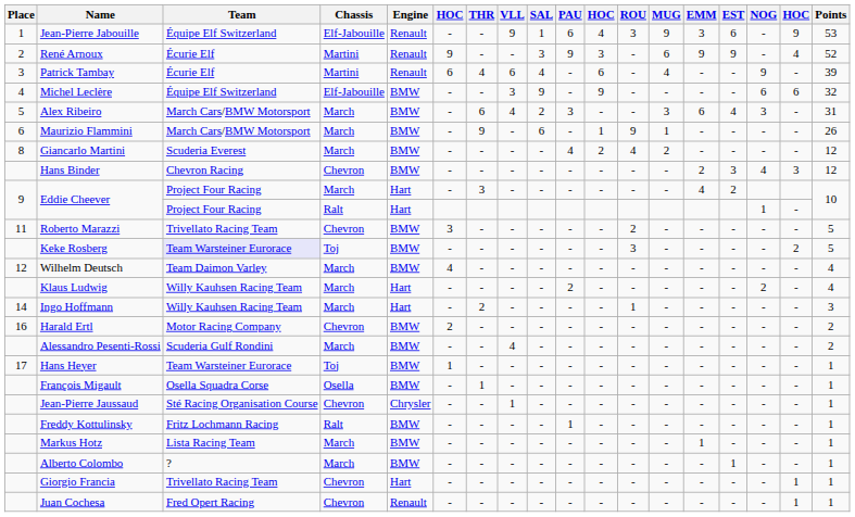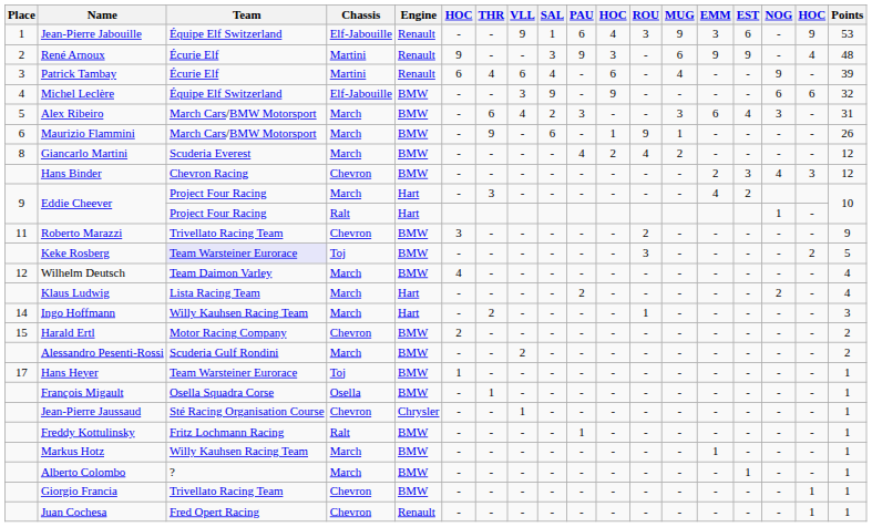 <table class="wikitable" style="font-size: 85%; text-align:center">
 <tr>
 <th>Place</th>
 <th>Name</th>
 <th>Team</th>
 <th>Chassis</th>
 <th>Engine</th>
 <th><a href='#'>HOC</a><br></th>
 <th><a href='#'>THR</a><br></th>
 <th><a href='#'>VLL</a><br></th>
 <th><a href='#'>SAL</a><br></th>
 <th><a href='#'>PAU</a><br></th>
 <th><a href='#'>HOC</a><br></th>
 <th><a href='#'>ROU</a><br></th>
 <th><a href='#'>MUG</a><br></th>
 <th><a href='#'>EMM</a><br></th>
 <th><a href='#'>EST</a><br></th>
 <th><a href='#'>NOG</a><br></th>
 <th><a href='#'>HOC</a><br></th>
 <th>Points</th>
 </tr>
 <tr>
 <td>1</td>
 <td align="left"> <a href='#'>Jean-Pierre Jabouille</a></td>
 <td align="left"><a href='#'>Équipe Elf Switzerland</a></td>
 <td align="left"><a href='#'>Elf-Jabouille</a></td>
 <td align="left"><a href='#'>Renault</a></td>
 <td>-</td>
 <td>-</td>
 <td>9</td>
 <td>1</td>
 <td>6</td>
 <td>4</td>
 <td>3</td>
 <td>9</td>
 <td>3</td>
 <td>6</td>
 <td>-</td>
 <td>9</td>
 <td>53</td>
 </tr>
 <tr>
 <td>2</td>
 <td align="left"> <a href='#'>René Arnoux</a></td>
 <td align="left"><a href='#'>Écurie Elf</a></td>
 <td align="left"><a href='#'>Martini</a></td>
 <td align="left"><a href='#'>Renault</a></td>
 <td>9</td>
 <td>-</td>
 <td>-</td>
 <td>3</td>
 <td>9</td>
 <td>3</td>
 <td>-</td>
 <td>6</td>
 <td>9</td>
 <td>9</td>
 <td>-</td>
 <td>4</td>
-<td>52</td>
+<td>48</td>
 </tr>
 <tr>
 <td>3</td>
 <td align="left"> <a href='#'>Patrick Tambay</a></td>
 <td align="left"><a href='#'>Écurie Elf</a></td>
 <td align="left"><a href='#'>Martini</a></td>
 <td align="left"><a href='#'>Renault</a></td>
 <td>6</td>
 <td>4</td>
 <td>6</td>
 <td>4</td>
 <td>-</td>
 <td>6</td>
 <td>-</td>
 <td>4</td>
 <td>-</td>
 <td>-</td>
 <td>9</td>
 <td>-</td>
 <td>39</td>
 </tr>
 <tr>
 <td>4</td>
 <td align="left"> <a href='#'>Michel Leclère</a></td>
 <td align="left"><a href='#'>Équipe Elf Switzerland</a></td>
 <td align="left"><a href='#'>Elf-Jabouille</a></td>
 <td align="left"><a href='#'>BMW</a></td>
 <td>-</td>
 <td>-</td>
 <td>3</td>
 <td>9</td>
 <td>-</td>
 <td>9</td>
 <td>-</td>
 <td>-</td>
 <td>-</td>
 <td>-</td>
 <td>6</td>
 <td>6</td>
 <td>32</td>
 </tr>
 <tr>
 <td>5</td>
 <td align="left"> <a href='#'>Alex Ribeiro</a></td>
 <td align="left"><a href='#'>March Cars</a>/<a href='#'>BMW Motorsport</a></td>
 <td align="left"><a href='#'>March</a></td>
 <td align="left"><a href='#'>BMW</a></td>
 <td>-</td>
 <td>6</td>
 <td>4</td>
 <td>2</td>
 <td>3</td>
 <td>-</td>
 <td>-</td>
 <td>3</td>
 <td>6</td>
 <td>4</td>
 <td>3</td>
 <td>-</td>
 <td>31</td>
 </tr>
 <tr>
 <td>6</td>
 <td align="left"> <a href='#'>Maurizio Flammini</a></td>
 <td align="left"><a href='#'>March Cars</a>/<a href='#'>BMW Motorsport</a></td>
 <td align="left"><a href='#'>March</a></td>
 <td align="left"><a href='#'>BMW</a></td>
 <td>-</td>
 <td>9</td>
 <td>-</td>
 <td>6</td>
 <td>-</td>
 <td>1</td>
 <td>9</td>
 <td>1</td>
 <td>-</td>
 <td>-</td>
 <td>-</td>
 <td>-</td>
 <td>26</td>
 </tr>
 <tr>
 <td>8</td>
 <td align="left"> <a href='#'>Giancarlo Martini</a></td>
 <td align="left"><a href='#'>Scuderia Everest</a></td>
 <td align="left"><a href='#'>March</a></td>
 <td align="left"><a href='#'>BMW</a></td>
 <td>-</td>
 <td>-</td>
 <td>-</td>
 <td>-</td>
 <td>4</td>
 <td>2</td>
 <td>4</td>
 <td>2</td>
 <td>-</td>
 <td>-</td>
 <td>-</td>
 <td>-</td>
 <td>12</td>
 </tr>
 <tr>
 <td></td>
 <td align="left"> <a href='#'>Hans Binder</a></td>
 <td align="left"><a href='#'>Chevron Racing</a></td>
 <td align="left"><a href='#'>Chevron</a></td>
 <td align="left"><a href='#'>BMW</a></td>
 <td>-</td>
 <td>-</td>
 <td>-</td>
 <td>-</td>
 <td>-</td>
 <td>-</td>
 <td>-</td>
 <td>-</td>
 <td>2</td>
 <td>3</td>
 <td>4</td>
 <td>3</td>
 <td>12</td>
 </tr>
 <tr>
 <td rowspan=2>9</td>
 <td rowspan=2 align="left"> <a href='#'>Eddie Cheever</a></td>
 <td align="left"><a href='#'>Project Four Racing</a></td>
 <td align="left"><a href='#'>March</a></td>
 <td align="left"><a href='#'>Hart</a></td>
 <td>-</td>
 <td>3</td>
 <td>-</td>
 <td>-</td>
 <td>-</td>
 <td>-</td>
 <td>-</td>
 <td>-</td>
 <td>4</td>
 <td>2</td>
 <td></td>
 <td></td>
 <td rowspan=2>10</td>
 </tr>
 <tr>
 <td align="left"><a href='#'>Project Four Racing</a></td>
 <td align="left"><a href='#'>Ralt</a></td>
 <td align="left"><a href='#'>Hart</a></td>
 <td></td>
 <td></td>
 <td></td>
 <td></td>
 <td></td>
 <td></td>
 <td></td>
 <td></td>
 <td></td>
 <td></td>
 <td>1</td>
 <td>-</td>
 </tr>
 <tr>
 <td>11</td>
 <td align="left"> <a href='#'>Roberto Marazzi</a></td>
 <td align="left"><a href='#'>Trivellato Racing Team</a></td>
 <td align="left"><a href='#'>Chevron</a></td>
 <td align="left"><a href='#'>BMW</a></td>
 <td>3</td>
 <td>-</td>
 <td>-</td>
 <td>-</td>
 <td>-</td>
 <td>-</td>
 <td>2</td>
 <td>-</td>
 <td>-</td>
 <td>-</td>
 <td>-</td>
 <td>-</td>
-<td>5</td>
+<td>9</td>
 </tr>
 <tr>
 <td></td>
 <td align="left"> <a href='#'>Keke Rosberg</a></td>
 <td align="left" style="background: lavender;"><a href='#'>Team Warsteiner Eurorace</a></td>
 <td align="left"><a href='#'>Toj</a></td>
 <td align="left"><a href='#'>BMW</a></td>
 <td>-</td>
 <td>-</td>
 <td>-</td>
 <td>-</td>
 <td>-</td>
 <td>-</td>
 <td>3</td>
 <td>-</td>
 <td>-</td>
 <td>-</td>
 <td>-</td>
 <td>2</td>
 <td>5</td>
 </tr>
 <tr>
 <td>12</td>
 <td align="left"> Wilhelm Deutsch</td>
 <td align="left"><a href='#'>Team Daimon Varley</a></td>
 <td align="left"><a href='#'>March</a></td>
 <td align="left"><a href='#'>BMW</a></td>
 <td>4</td>
 <td>-</td>
 <td>-</td>
 <td>-</td>
 <td>-</td>
 <td>-</td>
 <td>-</td>
 <td>-</td>
 <td>-</td>
 <td>-</td>
 <td>-</td>
 <td>-</td>
 <td>4</td>
 </tr>
 <tr>
 <td></td>
 <td align="left"> <a href='#'>Klaus Ludwig</a></td>
-<td align="left"><a href='#'>Willy Kauhsen Racing Team</a></td>
+<td align="left"><a href='#'>Lista Racing Team</a></td>
 <td align="left"><a href='#'>March</a></td>
 <td align="left"><a href='#'>Hart</a></td>
 <td>-</td>
 <td>-</td>
 <td>-</td>
 <td>-</td>
 <td>2</td>
 <td>-</td>
 <td>-</td>
 <td>-</td>
 <td>-</td>
 <td>-</td>
 <td>2</td>
 <td>-</td>
 <td>4</td>
 </tr>
 <tr>
 <td>14</td>
 <td align="left"> <a href='#'>Ingo Hoffmann</a></td>
 <td align="left"><a href='#'>Willy Kauhsen Racing Team</a></td>
 <td align="left"><a href='#'>March</a></td>
 <td align="left"><a href='#'>Hart</a></td>
 <td>-</td>
 <td>2</td>
 <td>-</td>
 <td>-</td>
 <td>-</td>
 <td>-</td>
 <td>1</td>
 <td>-</td>
 <td>-</td>
 <td>-</td>
 <td>-</td>
 <td>-</td>
 <td>3</td>
 </tr>
 <tr>
-<td>16</td>
+<td>15</td>
 <td align="left"> <a href='#'>Harald Ertl</a></td>
 <td align="left"><a href='#'>Motor Racing Company</a></td>
 <td align="left"><a href='#'>Chevron</a></td>
 <td align="left"><a href='#'>BMW</a></td>
 <td>2</td>
 <td>-</td>
 <td>-</td>
 <td>-</td>
 <td>-</td>
 <td>-</td>
 <td>-</td>
 <td>-</td>
 <td>-</td>
 <td>-</td>
 <td>-</td>
 <td>-</td>
 <td>2</td>
 </tr>
 <tr>
 <td></td>
 <td align="left"> <a href='#'>Alessandro Pesenti-Rossi</a></td>
 <td align="left"><a href='#'>Scuderia Gulf Rondini</a></td>
 <td align="left"><a href='#'>March</a></td>
 <td align="left"><a href='#'>BMW</a></td>
 <td>-</td>
 <td>-</td>
-<td>4</td>
+<td>2</td>
 <td>-</td>
 <td>-</td>
 <td>-</td>
 <td>-</td>
 <td>-</td>
 <td>-</td>
 <td>-</td>
 <td>-</td>
 <td>-</td>
 <td>2</td>
 </tr>
 <tr>
 <td>17</td>
 <td align="left"> <a href='#'>Hans Heyer</a></td>
 <td align="left"><a href='#'>Team Warsteiner Eurorace</a></td>
 <td align="left"><a href='#'>Toj</a></td>
 <td align="left"><a href='#'>BMW</a></td>
 <td>1</td>
 <td>-</td>
 <td>-</td>
 <td>-</td>
 <td>-</td>
 <td>-</td>
 <td>-</td>
 <td>-</td>
 <td>-</td>
 <td>-</td>
 <td>-</td>
 <td>-</td>
 <td>1</td>
 </tr>
 <tr>
 <td></td>
 <td align="left"> <a href='#'>François Migault</a></td>
 <td align="left"><a href='#'>Osella Squadra Corse</a></td>
 <td align="left"><a href='#'>Osella</a></td>
 <td align="left"><a href='#'>BMW</a></td>
 <td>-</td>
 <td>1</td>
 <td>-</td>
 <td>-</td>
 <td>-</td>
 <td>-</td>
 <td>-</td>
 <td>-</td>
 <td>-</td>
 <td>-</td>
 <td>-</td>
 <td>-</td>
 <td>1</td>
 </tr>
 <tr>
 <td></td>
 <td align="left"> <a href='#'>Jean-Pierre Jaussaud</a></td>
 <td align="left"><a href='#'>Sté Racing Organisation Course</a></td>
 <td align="left"><a href='#'>Chevron</a></td>
 <td align="left"><a href='#'>Chrysler</a></td>
 <td>-</td>
 <td>-</td>
 <td>1</td>
 <td>-</td>
 <td>-</td>
 <td>-</td>
 <td>-</td>
 <td>-</td>
 <td>-</td>
 <td>-</td>
 <td>-</td>
 <td>-</td>
 <td>1</td>
 </tr>
 <tr>
 <td></td>
 <td align="left"> <a href='#'>Freddy Kottulinsky</a></td>
 <td align="left"><a href='#'>Fritz Lochmann Racing</a></td>
 <td align="left"><a href='#'>Ralt</a></td>
 <td align="left"><a href='#'>BMW</a></td>
 <td>-</td>
 <td>-</td>
 <td>-</td>
 <td>-</td>
 <td>1</td>
 <td>-</td>
 <td>-</td>
 <td>-</td>
 <td>-</td>
 <td>-</td>
 <td>-</td>
 <td>-</td>
 <td>1</td>
 </tr>
 <tr>
 <td></td>
 <td align="left"> <a href='#'>Markus Hotz</a></td>
-<td align="left"><a href='#'>Lista Racing Team</a></td>
+<td align="left"><a href='#'>Willy Kauhsen Racing Team</a></td>
 <td align="left"><a href='#'>March</a></td>
 <td align="left"><a href='#'>BMW</a></td>
 <td>-</td>
 <td>-</td>
 <td>-</td>
 <td>-</td>
 <td>-</td>
 <td>-</td>
 <td>-</td>
 <td>-</td>
 <td>1</td>
 <td>-</td>
 <td>-</td>
 <td>-</td>
 <td>1</td>
 </tr>
 <tr>
 <td></td>
 <td align="left"> <a href='#'>Alberto Colombo</a></td>
 <td align="left">?</td>
 <td align="left"><a href='#'>March</a></td>
 <td align="left"><a href='#'>BMW</a></td>
 <td>-</td>
 <td>-</td>
 <td>-</td>
 <td>-</td>
 <td>-</td>
 <td>-</td>
 <td>-</td>
 <td>-</td>
 <td>-</td>
 <td>1</td>
 <td>-</td>
 <td>-</td>
 <td>1</td>
 </tr>
 <tr>
 <td></td>
 <td align="left"> <a href='#'>Giorgio Francia</a></td>
 <td align="left"><a href='#'>Trivellato Racing Team</a></td>
 <td align="left"><a href='#'>Chevron</a></td>
-<td align="left"><a href='#'>Hart</a></td>
+<td align="left"><a href='#'>BMW</a></td>
 <td>-</td>
 <td>-</td>
 <td>-</td>
 <td>-</td>
 <td>-</td>
 <td>-</td>
 <td>-</td>
 <td>-</td>
 <td>-</td>
 <td>-</td>
 <td>-</td>
 <td>1</td>
 <td>1</td>
 </tr>
 <tr>
 <td></td>
 <td align="left"> <a href='#'>Juan Cochesa</a></td>
 <td align="left"><a href='#'>Fred Opert Racing</a></td>
 <td align="left"><a href='#'>Chevron</a></td>
 <td align="left"><a href='#'>Renault</a></td>
 <td>-</td>
 <td>-</td>
 <td>-</td>
 <td>-</td>
 <td>-</td>
 <td>-</td>
 <td>-</td>
 <td>-</td>
 <td>-</td>
 <td>-</td>
 <td>-</td>
 <td>1</td>
 <td>1</td>
 </tr>
 </table>
